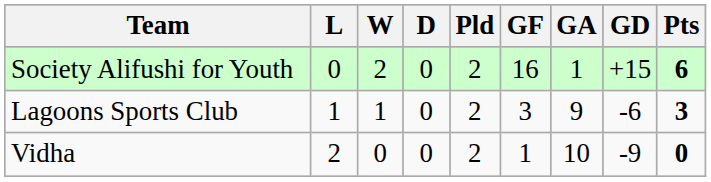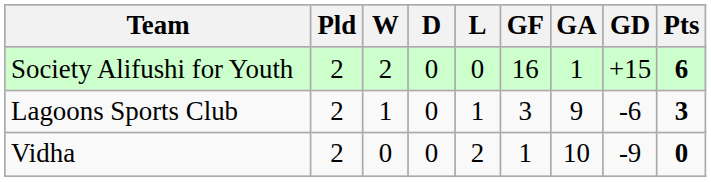 <table class="wikitable" style="text-align:center">
 <tr>
 <th width=175>Team</th>
-<th style="width:20px;" abbr="Lost">L</th>
+<th style="width:20px;" abbr="Played">Pld</th>
 <th style="width:20px;" abbr="Won">W</th>
 <th style="width:20px;" abbr="Drawn">D</th>
-<th style="width:20px;" abbr="Played">Pld</th>
+<th style="width:20px;" abbr="Lost">L</th>
 <th style="width:20px;" abbr="Goals for">GF</th>
 <th style="width:20px;" abbr="Goals against">GA</th>
 <th style="width:20px;" abbr="Goal difference">GD</th>
 <th style="width:20px;" abbr="Points">Pts</th>
 </tr>
 <tr style="background:#cfc;">
 <td align=left>Society Alifushi for Youth</td>
-<td>0</td>
+<td>2</td>
 <td>2</td>
 <td>0</td>
-<td>2</td>
+<td>0</td>
 <td>16</td>
 <td>1</td>
 <td>+15</td>
 <td><strong>6</strong></td>
 </tr>
 <tr>
 <td align=left>Lagoons Sports Club</td>
-<td>1</td>
+<td>2</td>
 <td>1</td>
 <td>0</td>
-<td>2</td>
+<td>1</td>
 <td>3</td>
 <td>9</td>
 <td>-6</td>
 <td><strong>3</strong></td>
 </tr>
 <tr>
 <td align=left>Vidha</td>
 <td>2</td>
 <td>0</td>
 <td>0</td>
 <td>2</td>
 <td>1</td>
 <td>10</td>
 <td>-9</td>
 <td><strong>0</strong></td>
 </tr>
 </table>
